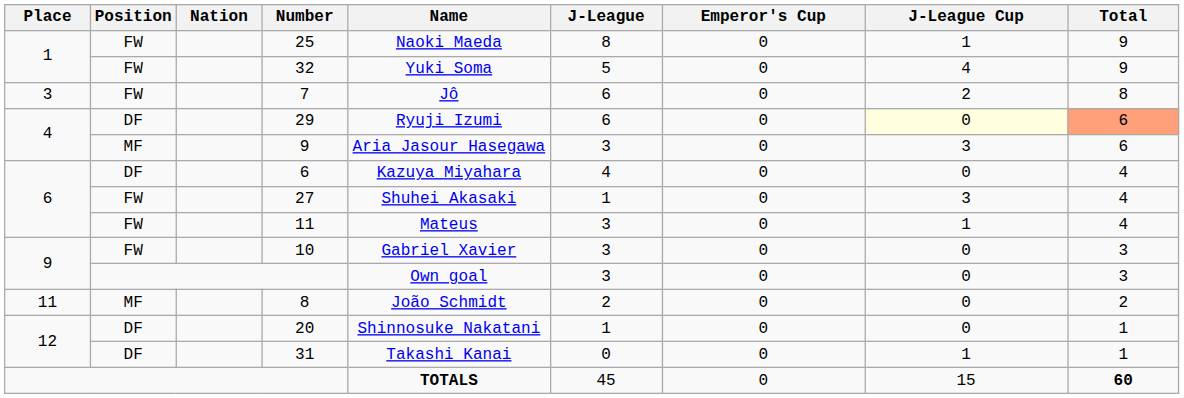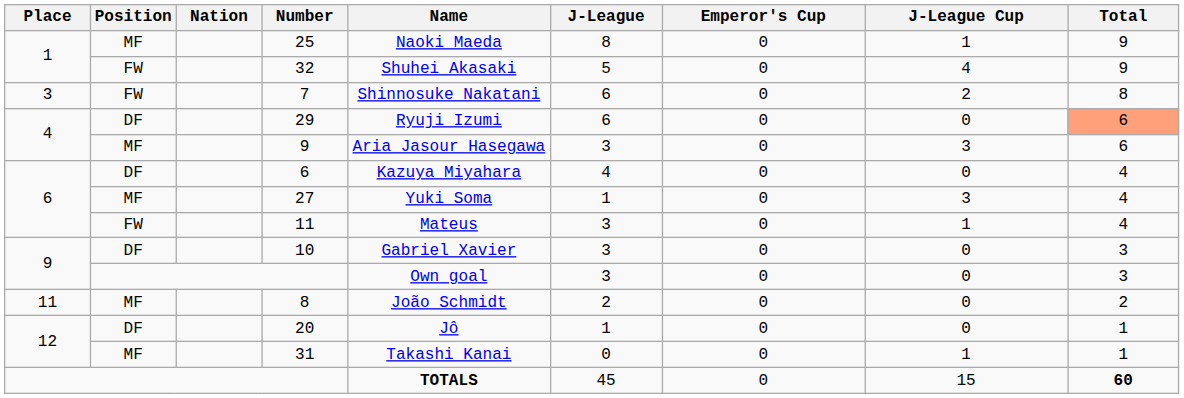 <table class="wikitable" style="font-size: 95%; text-align: center;">
 <tr>
 <th width=60>Place</th>
 <th width=60>Position</th>
 <th width=60>Nation</th>
 <th width=60>Number</th>
 <th width=150>Name</th>
 <th width=80>J-League</th>
 <th width=150>Emperor's Cup</th>
 <th width=150>J-League Cup</th>
 <th width=80>Total</th>
 </tr>
 <tr>
 <td rowspan="2">1</td>
-<td>FW</td>
+<td>MF</td>
 <td></td>
 <td>25</td>
 <td><a href='#'>Naoki Maeda</a></td>
 <td>8</td>
 <td>0</td>
 <td>1</td>
 <td>9</td>
 </tr>
 <tr>
 <td>FW</td>
 <td></td>
 <td>32</td>
-<td><a href='#'>Yuki Soma</a></td>
+<td><a href='#'>Shuhei Akasaki</a></td>
 <td>5</td>
 <td>0</td>
 <td>4</td>
 <td>9</td>
 </tr>
 <tr>
 <td>3</td>
 <td>FW</td>
 <td></td>
 <td>7</td>
-<td><a href='#'>Jô</a></td>
+<td><a href='#'>Shinnosuke Nakatani</a></td>
 <td>6</td>
 <td>0</td>
 <td>2</td>
 <td>8</td>
 </tr>
 <tr>
 <td rowspan="2">4</td>
 <td>DF</td>
 <td></td>
 <td>29</td>
 <td><a href='#'>Ryuji Izumi</a></td>
 <td>6</td>
 <td>0</td>
-<td style="background: lightyellow;">0</td>
+<td>0</td>
 <td style="background: lightsalmon;">6</td>
 </tr>
 <tr>
 <td>MF</td>
 <td></td>
 <td>9</td>
 <td><a href='#'>Aria Jasour Hasegawa</a></td>
 <td>3</td>
 <td>0</td>
 <td>3</td>
 <td>6</td>
 </tr>
 <tr>
 <td rowspan="3">6</td>
 <td>DF</td>
 <td></td>
 <td>6</td>
 <td><a href='#'>Kazuya Miyahara</a></td>
 <td>4</td>
 <td>0</td>
 <td>0</td>
 <td>4</td>
 </tr>
 <tr>
-<td>FW</td>
+<td>MF</td>
 <td></td>
 <td>27</td>
-<td><a href='#'>Shuhei Akasaki</a></td>
+<td><a href='#'>Yuki Soma</a></td>
 <td>1</td>
 <td>0</td>
 <td>3</td>
 <td>4</td>
 </tr>
 <tr>
 <td>FW</td>
 <td></td>
 <td>11</td>
 <td><a href='#'>Mateus</a></td>
 <td>3</td>
 <td>0</td>
 <td>1</td>
 <td>4</td>
 </tr>
 <tr>
 <td rowspan="2">9</td>
-<td>FW</td>
+<td>DF</td>
 <td></td>
 <td>10</td>
 <td><a href='#'>Gabriel Xavier</a></td>
 <td>3</td>
 <td>0</td>
 <td>0</td>
 <td>3</td>
 </tr>
 <tr>
 <td colspan="3"></td>
 <td><a href='#'>Own goal</a></td>
 <td>3</td>
 <td>0</td>
 <td>0</td>
 <td>3</td>
 </tr>
 <tr>
 <td>11</td>
 <td>MF</td>
 <td></td>
 <td>8</td>
 <td><a href='#'>João Schmidt</a></td>
 <td>2</td>
 <td>0</td>
 <td>0</td>
 <td>2</td>
 </tr>
 <tr>
 <td rowspan="2">12</td>
 <td>DF</td>
 <td></td>
 <td>20</td>
-<td><a href='#'>Shinnosuke Nakatani</a></td>
+<td><a href='#'>Jô</a></td>
 <td>1</td>
 <td>0</td>
 <td>0</td>
 <td>1</td>
 </tr>
 <tr>
-<td>DF</td>
+<td>MF</td>
 <td></td>
 <td>31</td>
 <td><a href='#'>Takashi Kanai</a></td>
 <td>0</td>
 <td>0</td>
 <td>1</td>
 <td>1</td>
 </tr>
 <tr>
 <td colspan="4"></td>
 <td><strong>TOTALS</strong></td>
 <td>45</td>
 <td>0</td>
 <td>15</td>
 <td><strong>60</strong></td>
 </tr>
 </table>
